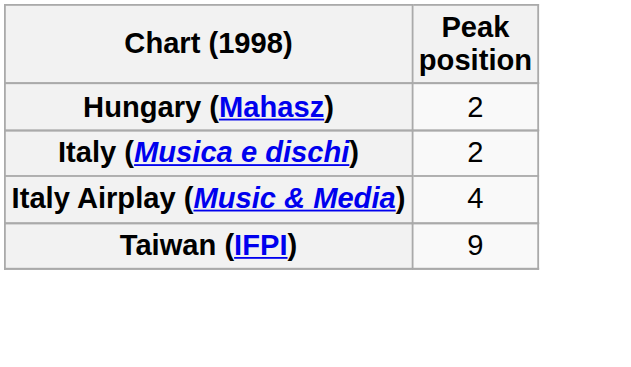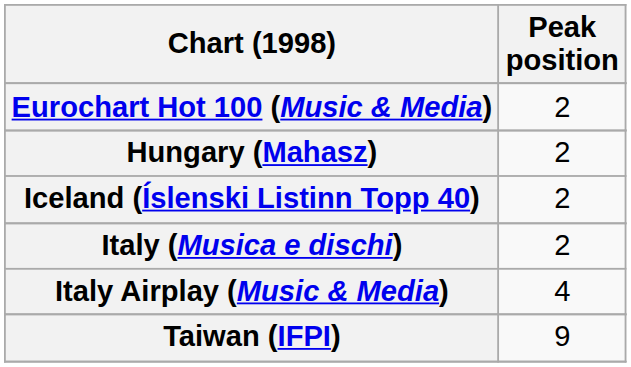 <table class="wikitable sortable plainrowheaders" style="text-align:center">
 <tr>
 <th scope="col">Chart (1998)</th>
 <th scope="col">Peak<br>position</th>
 </tr>
 <tr>
 </tr>
 <tr>
 </tr>
 <tr>
 </tr>
 <tr>
 </tr>
 <tr>
 </tr>
 <tr>
 </tr>
 <tr>
+<th scope="row"><a href='#'>Eurochart Hot 100</a> (<em><a href='#'>Music & Media</a></em>)</th>
+<td>2</td>
+</tr>
+<tr>
 </tr>
 <tr>
 </tr>
 <tr>
 <th scope="row">Hungary (<a href='#'>Mahasz</a>)</th>
+<td>2</td>
+</tr>
+<tr>
+<th scope="row">Iceland (<a href='#'>Íslenski Listinn Topp 40</a>)</th>
 <td>2</td>
 </tr>
 <tr>
 </tr>
 <tr>
 <th scope="row">Italy (<em><a href='#'>Musica e dischi</a></em>)</th>
 <td>2</td>
 </tr>
 <tr>
 <th scope="row">Italy Airplay (<em><a href='#'>Music & Media</a></em>)</th>
 <td>4</td>
 </tr>
 <tr>
 </tr>
 <tr>
 </tr>
 <tr>
 </tr>
 <tr>
 </tr>
 <tr>
 </tr>
 <tr>
 </tr>
 <tr>
 </tr>
 <tr>
 <th scope="row">Taiwan (<a href='#'>IFPI</a>)</th>
 <td>9</td>
 </tr>
 <tr>
 </tr>
 </table>
